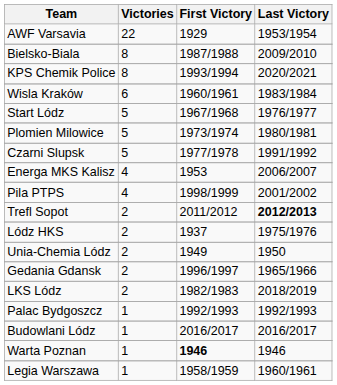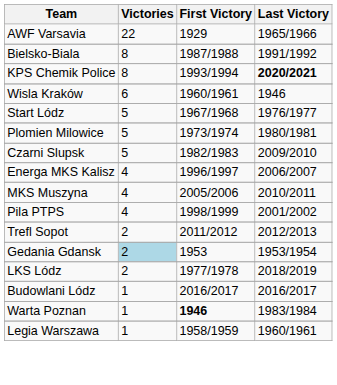 <table class="wikitable">
 <tr>
 <th>Team</th>
 <th>Victories</th>
 <th>First Victory</th>
 <th>Last Victory</th>
 </tr>
 <tr>
 <td>AWF Varsavia</td>
 <td>22</td>
 <td>1929</td>
-<td>1953/1954</td>
+<td>1965/1966</td>
 </tr>
 <tr>
 </tr>
 <tr>
 <td>Bielsko-Biala</td>
 <td>8</td>
 <td>1987/1988</td>
-<td>2009/2010</td>
+<td>1991/1992</td>
 </tr>
 <tr>
 </tr>
 <tr>
 <td>KPS Chemik Police</td>
 <td>8</td>
 <td>1993/1994</td>
-<td>2020/2021</td>
+<td><strong>2020/2021</strong></td>
 </tr>
 <tr>
 </tr>
 <tr>
 <td>Wisla Kraków</td>
 <td>6</td>
 <td>1960/1961</td>
-<td>1983/1984</td>
+<td>1946</td>
 </tr>
 <tr>
 </tr>
 <tr>
 <td>Start Lódz</td>
 <td>5</td>
 <td>1967/1968</td>
 <td>1976/1977</td>
 </tr>
 <tr>
 </tr>
 <tr>
 <td>Plomien Milowice</td>
 <td>5</td>
 <td>1973/1974</td>
 <td>1980/1981</td>
 </tr>
 <tr>
 </tr>
 <tr>
 <td>Czarni Slupsk</td>
 <td>5</td>
-<td>1977/1978</td>
-<td>1991/1992</td>
+<td>1982/1983</td>
+<td>2009/2010</td>
 </tr>
 <tr>
 </tr>
 <tr>
 <td>Energa MKS Kalisz</td>
 <td>4</td>
-<td>1953</td>
+<td>1996/1997</td>
 <td>2006/2007</td>
 </tr>
 <tr>
+</tr>
+<tr>
+<td>MKS Muszyna</td>
+<td>4</td>
+<td>2005/2006</td>
+<td>2010/2011</td>
 </tr>
 <tr>
 </tr>
 <tr>
 <td>Pila PTPS</td>
 <td>4</td>
 <td>1998/1999</td>
 <td>2001/2002</td>
 </tr>
 <tr>
 </tr>
 <tr>
 <td>Trefl Sopot</td>
 <td>2</td>
 <td>2011/2012</td>
-<td><strong>2012/2013</strong></td>
+<td>2012/2013</td>
 </tr>
 <tr>
 </tr>
 <tr>
-<td>Lódz HKS</td>
-<td>2</td>
-<td>1937</td>
-<td>1975/1976</td>
-</tr>
-<tr>
-</tr>
-<tr>
-<td>Unia-Chemia Lódz</td>
-<td>2</td>
-<td>1949</td>
-<td>1950</td>
 </tr>
 <tr>
 </tr>
 <tr>
 <td>Gedania Gdansk</td>
-<td>2</td>
-<td>1996/1997</td>
-<td>1965/1966</td>
+<td style="background: lightblue;">2</td>
+<td>1953</td>
+<td>1953/1954</td>
 </tr>
 <tr>
 </tr>
 <tr>
 <td>LKS Lódz</td>
 <td>2</td>
-<td>1982/1983</td>
+<td>1977/1978</td>
 <td>2018/2019</td>
 </tr>
 <tr>
-</tr>
-<tr>
-<td>Palac Bydgoszcz</td>
-<td>1</td>
-<td>1992/1993</td>
-<td>1992/1993</td>
 </tr>
 <tr>
 </tr>
 <tr>
 <td>Budowlani Lódz</td>
 <td>1</td>
 <td>2016/2017</td>
 <td>2016/2017</td>
 </tr>
 <tr>
 </tr>
 <tr>
 <td>Warta Poznan</td>
 <td>1</td>
 <td><strong>1946</strong></td>
-<td>1946</td>
+<td>1983/1984</td>
 </tr>
 <tr>
 </tr>
 <tr>
 <td>Legia Warszawa</td>
 <td>1</td>
 <td>1958/1959</td>
 <td>1960/1961</td>
 </tr>
 </table>
